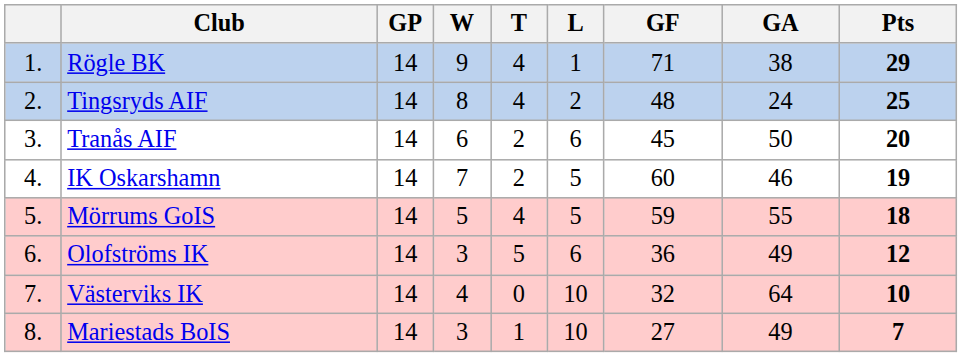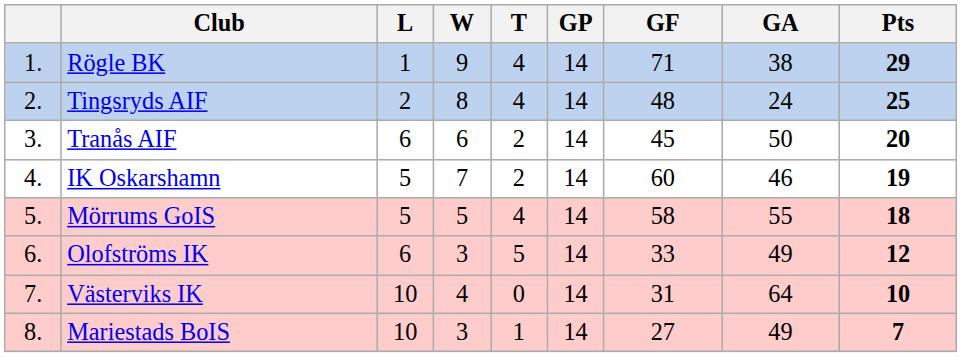 <table class="wikitable">
 <tr>
 <th width="30"></th>
 <th width="200">Club</th>
-<th width="30">GP</th>
+<th width="30">L</th>
 <th width="30">W</th>
 <th width="30">T</th>
-<th width="30">L</th>
+<th width="30">GP</th>
 <th width="70">GF</th>
 <th width="70">GA</th>
 <th width="70">Pts</th>
 </tr>
 <tr bgcolor="#BCD2EE" align="center">
 <td>1.</td>
 <td align="left"><a href='#'>Rögle BK</a></td>
-<td>14</td>
+<td>1</td>
 <td>9</td>
 <td>4</td>
-<td>1</td>
+<td>14</td>
 <td>71</td>
 <td>38</td>
 <td><strong>29</strong></td>
 </tr>
 <tr bgcolor="#BCD2EE" align="center">
 <td>2.</td>
 <td align="left"><a href='#'>Tingsryds AIF</a></td>
-<td>14</td>
+<td>2</td>
 <td>8</td>
 <td>4</td>
-<td>2</td>
+<td>14</td>
 <td>48</td>
 <td>24</td>
 <td><strong>25</strong></td>
 </tr>
 <tr bgcolor="#FFFFFF" align="center">
 <td>3.</td>
 <td align="left"><a href='#'>Tranås AIF</a></td>
-<td>14</td>
+<td>6</td>
 <td>6</td>
 <td>2</td>
-<td>6</td>
+<td>14</td>
 <td>45</td>
 <td>50</td>
 <td><strong>20</strong></td>
 </tr>
 <tr bgcolor="#FFFFFF" align="center">
 <td>4.</td>
 <td align="left"><a href='#'>IK Oskarshamn</a></td>
-<td>14</td>
+<td>5</td>
 <td>7</td>
 <td>2</td>
-<td>5</td>
+<td>14</td>
 <td>60</td>
 <td>46</td>
 <td><strong>19</strong></td>
 </tr>
 <tr bgcolor="#FFCCCC" align="center">
 <td>5.</td>
 <td align="left"><a href='#'>Mörrums GoIS</a></td>
-<td>14</td>
+<td>5</td>
 <td>5</td>
 <td>4</td>
-<td>5</td>
-<td>59</td>
+<td>14</td>
+<td>58</td>
 <td>55</td>
 <td><strong>18</strong></td>
 </tr>
 <tr bgcolor="#FFCCCC" align="center">
 <td>6.</td>
 <td align="left"><a href='#'>Olofströms IK</a></td>
-<td>14</td>
+<td>6</td>
 <td>3</td>
 <td>5</td>
-<td>6</td>
-<td>36</td>
+<td>14</td>
+<td>33</td>
 <td>49</td>
 <td><strong>12</strong></td>
 </tr>
 <tr bgcolor="#FFCCCC" align="center">
 <td>7.</td>
 <td align="left"><a href='#'>Västerviks IK</a></td>
-<td>14</td>
+<td>10</td>
 <td>4</td>
 <td>0</td>
-<td>10</td>
-<td>32</td>
+<td>14</td>
+<td>31</td>
 <td>64</td>
 <td><strong>10</strong></td>
 </tr>
 <tr bgcolor="#FFCCCC" align="center">
 <td>8.</td>
 <td align="left"><a href='#'>Mariestads BoIS</a></td>
-<td>14</td>
+<td>10</td>
 <td>3</td>
 <td>1</td>
-<td>10</td>
+<td>14</td>
 <td>27</td>
 <td>49</td>
 <td><strong>7</strong></td>
 </tr>
 </table>
